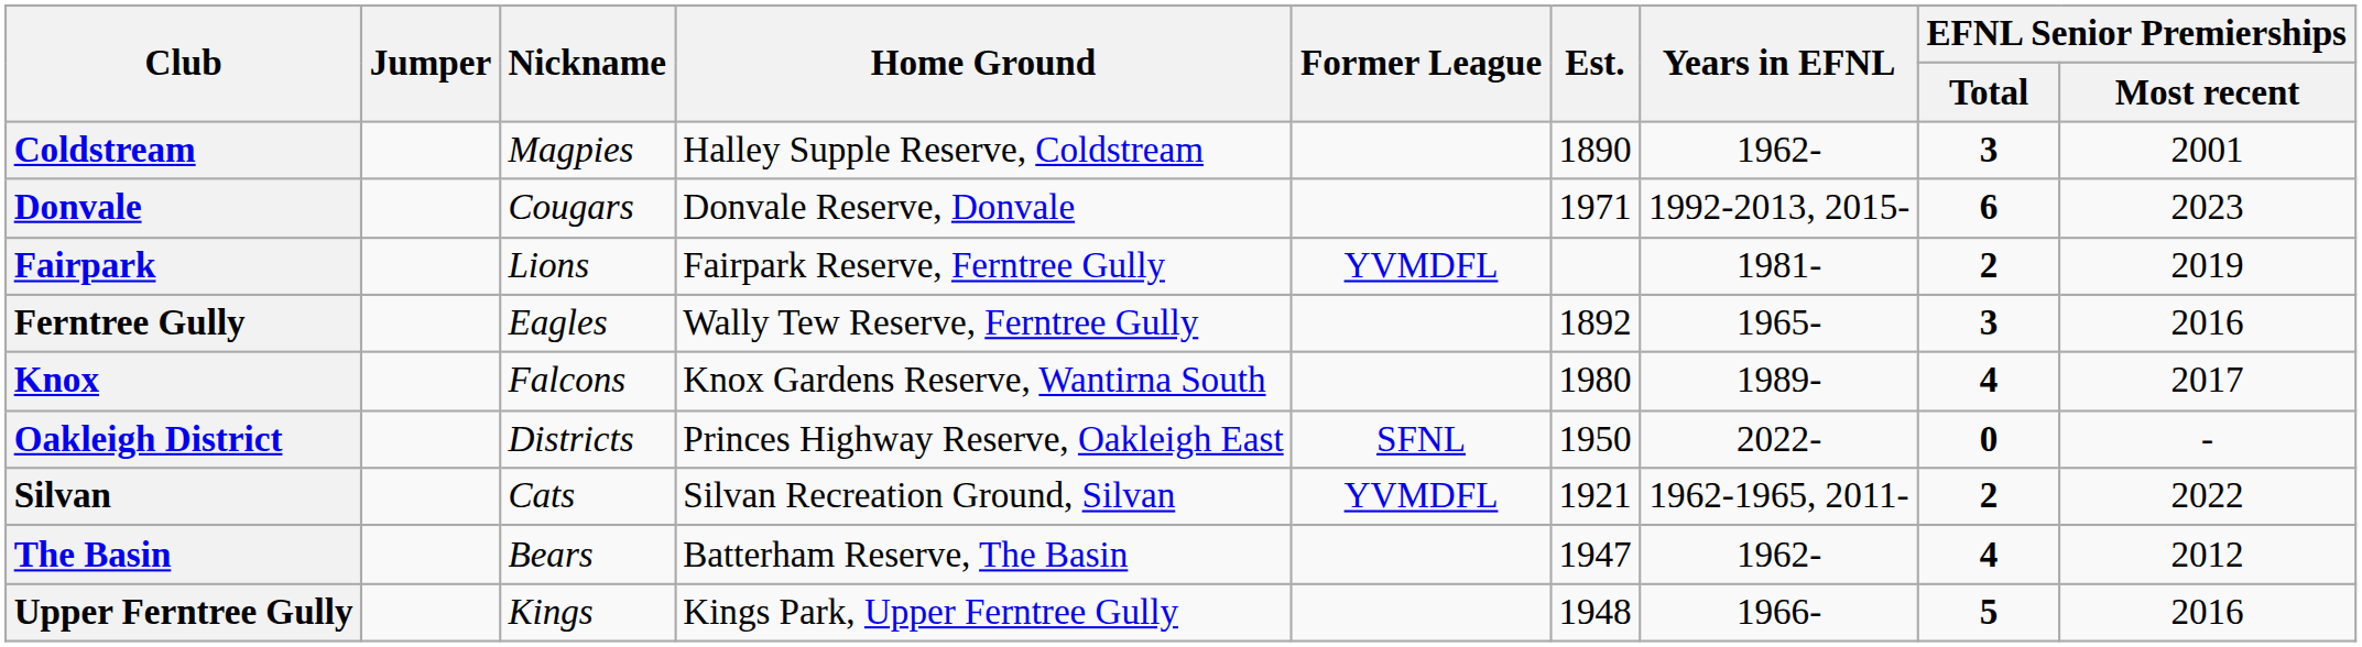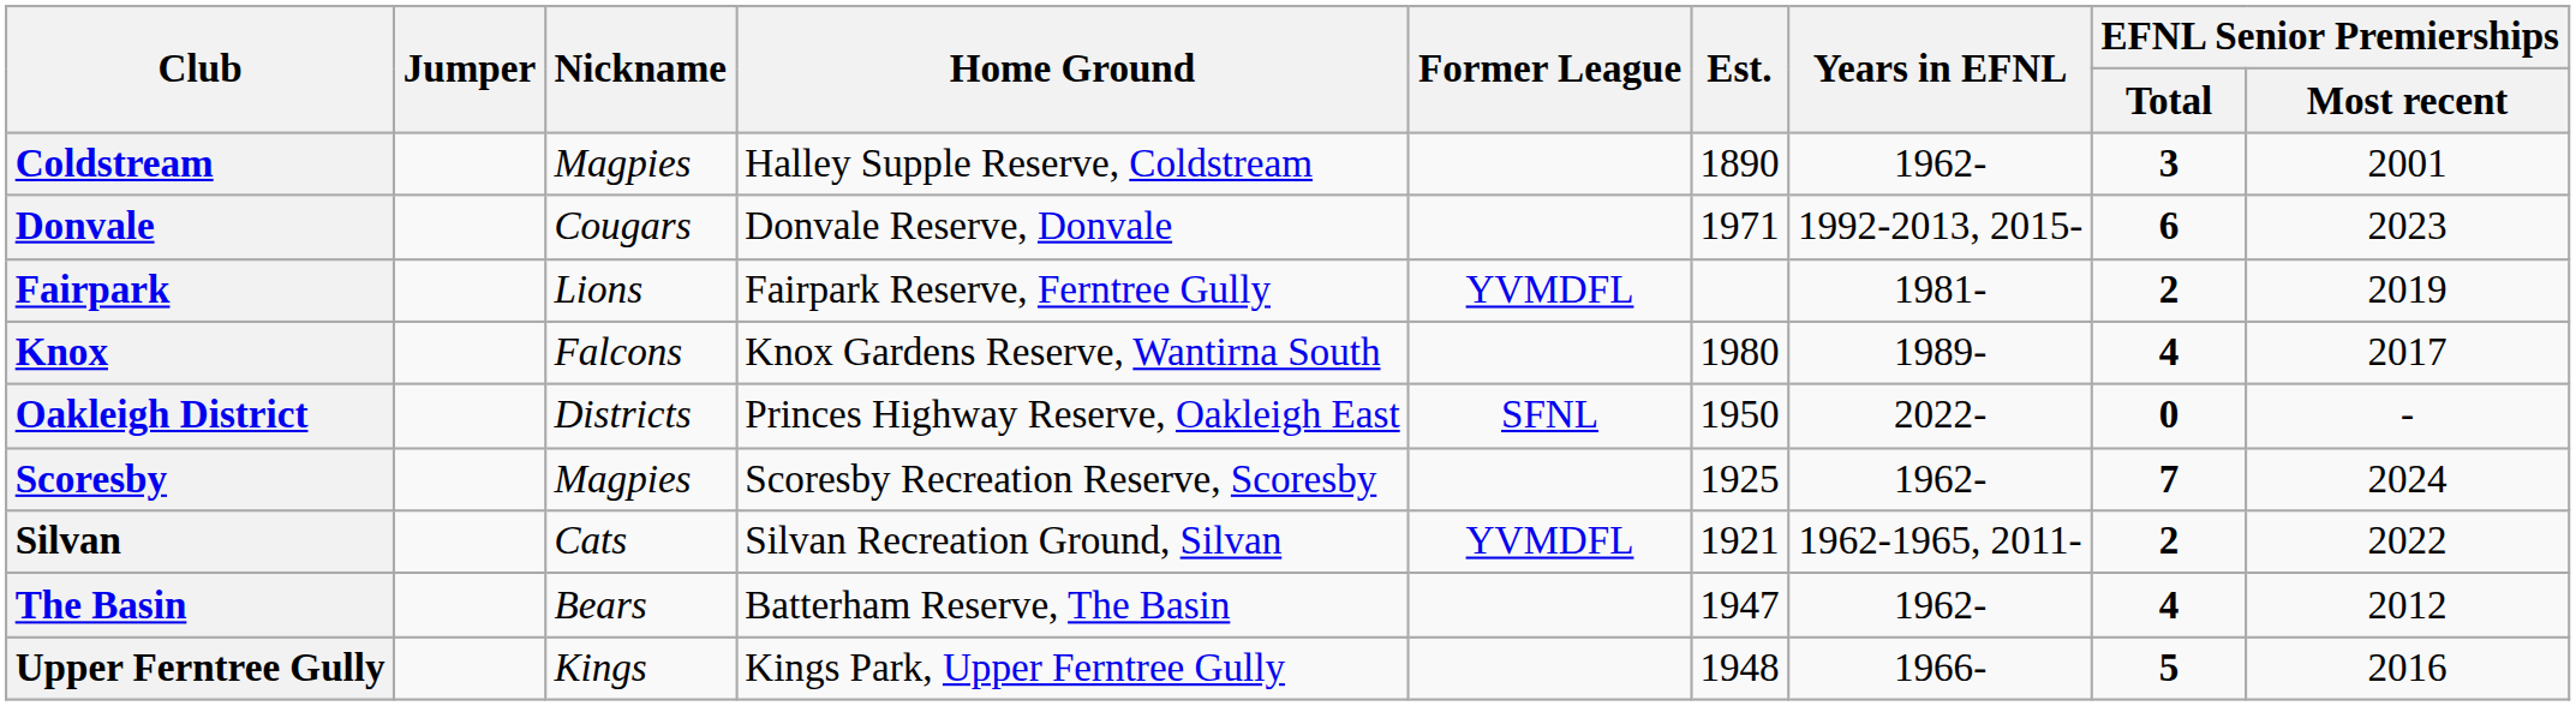 <table class="wikitable sortable">
 <tr>
 <th rowspan="2">Club</th>
 <th rowspan="2">Jumper</th>
 <th rowspan="2">Nickname</th>
 <th rowspan="2">Home Ground</th>
 <th rowspan="2">Former League</th>
 <th rowspan="2">Est.</th>
 <th rowspan="2">Years in EFNL</th>
 <th colspan="2">EFNL Senior Premierships</th>
 </tr>
 <tr>
 <th>Total</th>
 <th>Most recent</th>
 </tr>
 <tr>
 <th style="text-align:left"><a href='#'>Coldstream</a></th>
 <td></td>
 <td><em>Magpies</em></td>
 <td>Halley Supple Reserve, <a href='#'>Coldstream</a></td>
 <td align="center"></td>
 <td align="center">1890</td>
 <td align="center">1962-</td>
 <td align="center"><strong>3</strong></td>
 <td align="center">2001</td>
 </tr>
 <tr>
 <th style="text-align:left"><a href='#'>Donvale</a></th>
 <td></td>
 <td><em>Cougars</em></td>
 <td>Donvale Reserve, <a href='#'>Donvale</a></td>
 <td align="center"></td>
 <td align="center">1971</td>
 <td align="center">1992-2013, 2015-</td>
 <td align="center"><strong>6</strong></td>
 <td align="center">2023</td>
 </tr>
 <tr>
 <th style="text-align:left"><a href='#'>Fairpark</a></th>
 <td></td>
 <td><em>Lions</em></td>
 <td>Fairpark Reserve, <a href='#'>Ferntree Gully</a></td>
 <td align="center"><a href='#'>YVMDFL</a></td>
 <td align="center"></td>
 <td align="center">1981-</td>
 <td align="center"><strong>2</strong></td>
 <td align="center">2019</td>
 </tr>
 <tr>
-<th style="text-align:left">Ferntree Gully</th>
-<td></td>
-<td><em>Eagles</em></td>
-<td>Wally Tew Reserve, <a href='#'>Ferntree Gully</a></td>
-<td align="center"></td>
-<td align="center">1892</td>
-<td align="center">1965-</td>
-<td align="center"><strong>3</strong></td>
-<td align="center">2016</td>
-</tr>
-<tr>
 <th style="text-align:left"><a href='#'>Knox</a></th>
 <td></td>
 <td><em>Falcons</em></td>
 <td>Knox Gardens Reserve, <a href='#'>Wantirna South</a></td>
 <td align="center"></td>
 <td align="center">1980</td>
 <td align="center">1989-</td>
 <td align="center"><strong>4</strong></td>
 <td align="center">2017</td>
 </tr>
 <tr>
 <th style="text-align:left"><a href='#'>Oakleigh District</a></th>
 <td></td>
 <td><em>Districts</em></td>
 <td>Princes Highway Reserve, <a href='#'>Oakleigh East</a></td>
 <td align="center"><a href='#'>SFNL</a></td>
 <td align="center">1950</td>
 <td align="center">2022-</td>
 <td align="center"><strong>0</strong></td>
 <td align="center">-</td>
+</tr>
+<tr>
+<th style="text-align:left"><a href='#'>Scoresby</a></th>
+<td></td>
+<td><em>Magpies</em></td>
+<td>Scoresby Recreation Reserve, <a href='#'>Scoresby</a></td>
+<td align="center"></td>
+<td align="center">1925</td>
+<td align="center">1962-</td>
+<td align="center"><strong>7</strong></td>
+<td align="center">2024</td>
 </tr>
 <tr>
 <th style="text-align:left">Silvan</th>
 <td></td>
 <td><em>Cats</em></td>
 <td>Silvan Recreation Ground, <a href='#'>Silvan</a></td>
 <td align="center"><a href='#'>YVMDFL</a></td>
 <td align="center">1921</td>
 <td align="center">1962-1965, 2011-</td>
 <td align="center"><strong>2</strong></td>
 <td align="center">2022</td>
 </tr>
 <tr>
 <th style="text-align:left"><a href='#'>The Basin</a></th>
 <td></td>
 <td><em>Bears</em></td>
 <td>Batterham Reserve, <a href='#'>The Basin</a></td>
 <td align="center"></td>
 <td align="center">1947</td>
 <td align="center">1962-</td>
 <td align="center"><strong>4</strong></td>
 <td align="center">2012</td>
 </tr>
 <tr>
 <th style="text-align:left">Upper Ferntree Gully</th>
 <td></td>
 <td><em>Kings</em></td>
 <td>Kings Park, <a href='#'>Upper Ferntree Gully</a></td>
 <td align="center"></td>
 <td align="center">1948</td>
 <td align="center">1966-</td>
 <td align="center"><strong>5</strong></td>
 <td align="center">2016</td>
 </tr>
 </table>
